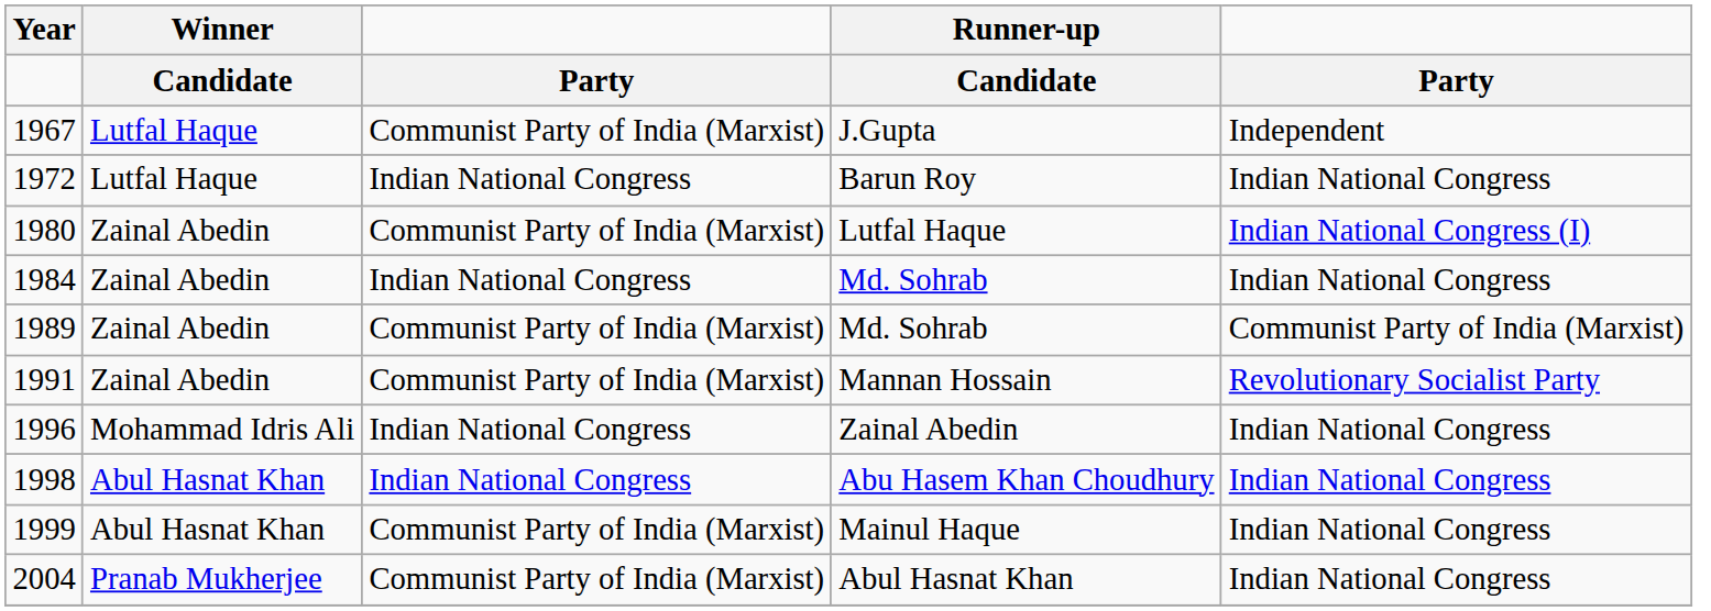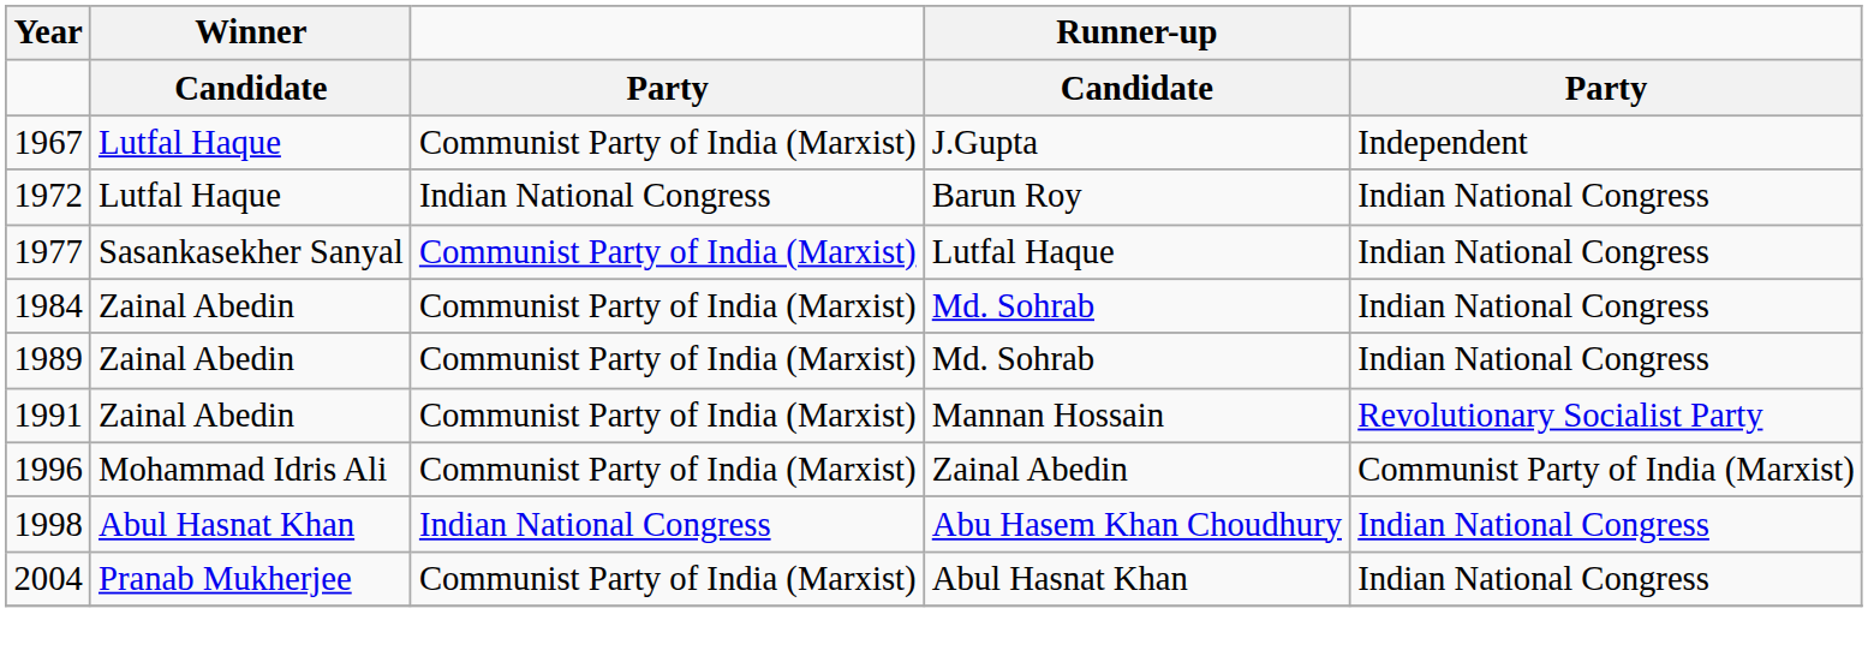 <table class="wikitable sortable">
 <tr>
 <th>Year</th>
 <th>Winner</th>
 <td></td>
 <th>Runner-up</th>
 </tr>
 <tr>
 <td></td>
 <th>Candidate</th>
 <th>Party</th>
 <th>Candidate</th>
 <th>Party</th>
 </tr>
 <tr>
 <td>1967</td>
 <td><a href='#'>Lutfal Haque</a></td>
 <td>Communist Party of India (Marxist)</td>
 <td>J.Gupta</td>
 <td>Independent</td>
 </tr>
 <tr>
 <td>1972</td>
 <td>Lutfal Haque</td>
 <td>Indian National Congress</td>
 <td>Barun Roy</td>
 <td>Indian National Congress</td>
 </tr>
 <tr>
-<td>1980</td>
-<td>Zainal Abedin</td>
-<td>Communist Party of India (Marxist)</td>
+<td>1977</td>
+<td>Sasankasekher Sanyal</td>
+<td><a href='#'>Communist Party of India (Marxist)</a></td>
 <td>Lutfal Haque</td>
-<td><a href='#'>Indian National Congress (I)</a></td>
+<td>Indian National Congress</td>
 </tr>
 <tr>
 <td>1984</td>
 <td>Zainal Abedin</td>
-<td>Indian National Congress</td>
+<td>Communist Party of India (Marxist)</td>
 <td><a href='#'>Md. Sohrab</a></td>
 <td>Indian National Congress</td>
 </tr>
 <tr>
 <td>1989</td>
 <td>Zainal Abedin</td>
 <td>Communist Party of India (Marxist)</td>
 <td>Md. Sohrab</td>
-<td>Communist Party of India (Marxist)</td>
+<td>Indian National Congress</td>
 </tr>
 <tr>
 <td>1991</td>
 <td>Zainal Abedin</td>
 <td>Communist Party of India (Marxist)</td>
 <td>Mannan Hossain</td>
 <td><a href='#'>Revolutionary Socialist Party</a></td>
 </tr>
 <tr>
 <td>1996</td>
 <td>Mohammad Idris Ali</td>
-<td>Indian National Congress</td>
+<td>Communist Party of India (Marxist)</td>
 <td>Zainal Abedin</td>
-<td>Indian National Congress</td>
+<td>Communist Party of India (Marxist)</td>
 </tr>
 <tr>
 <td>1998</td>
 <td><a href='#'>Abul Hasnat Khan</a></td>
 <td><a href='#'>Indian National Congress</a></td>
 <td><a href='#'>Abu Hasem Khan Choudhury</a></td>
 <td><a href='#'>Indian National Congress</a></td>
-</tr>
-<tr>
-<td>1999</td>
-<td>Abul Hasnat Khan</td>
-<td>Communist Party of India (Marxist)</td>
-<td>Mainul Haque</td>
-<td>Indian National Congress</td>
 </tr>
 <tr>
 <td>2004</td>
 <td><a href='#'>Pranab Mukherjee</a></td>
 <td>Communist Party of India (Marxist)</td>
 <td>Abul Hasnat Khan</td>
 <td>Indian National Congress</td>
 </tr>
 <tr>
 </tr>
 </table>
